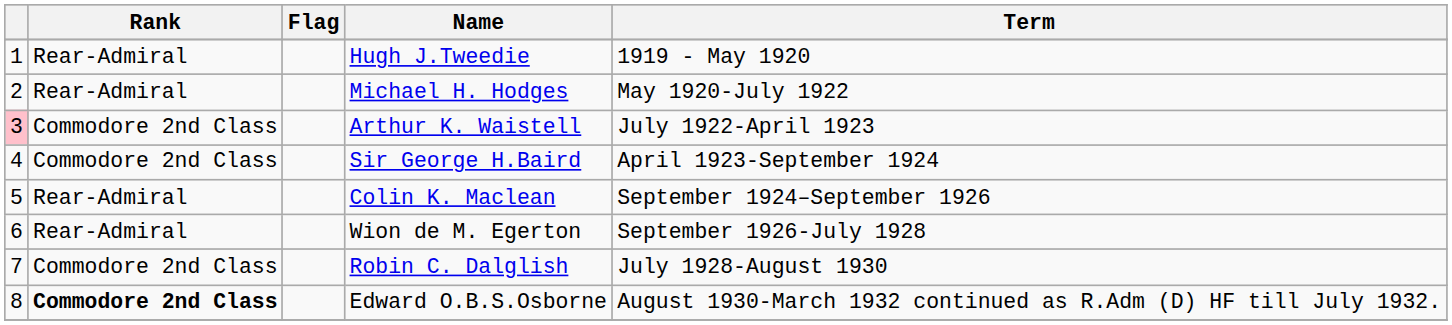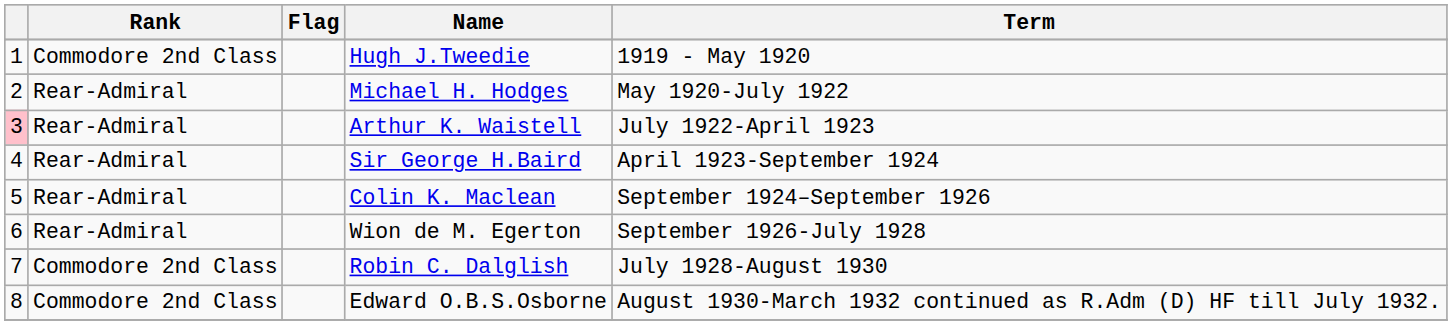 <table class="wikitable">
 <tr>
 <th></th>
 <th>Rank</th>
 <th>Flag</th>
 <th>Name</th>
 <th>Term</th>
 </tr>
 <tr>
 </tr>
 <tr>
 <td>1</td>
-<td>Rear-Admiral</td>
+<td>Commodore 2nd Class</td>
 <td></td>
 <td><a href='#'>Hugh J.Tweedie</a></td>
 <td>1919 - May 1920</td>
 </tr>
 <tr>
 <td>2</td>
 <td>Rear-Admiral</td>
 <td></td>
 <td><a href='#'>Michael H. Hodges</a></td>
 <td>May 1920-July 1922</td>
 </tr>
 <tr>
 <td style="background: pink;">3</td>
-<td>Commodore 2nd Class</td>
+<td>Rear-Admiral</td>
 <td></td>
 <td><a href='#'>Arthur K. Waistell</a></td>
 <td>July 1922-April 1923</td>
 </tr>
 <tr>
 <td>4</td>
-<td>Commodore 2nd Class</td>
+<td>Rear-Admiral</td>
 <td></td>
 <td><a href='#'>Sir George H.Baird</a></td>
 <td>April 1923-September 1924</td>
 </tr>
 <tr>
 <td>5</td>
 <td>Rear-Admiral</td>
 <td></td>
 <td><a href='#'>Colin K. Maclean</a></td>
 <td>September 1924–September 1926</td>
 </tr>
 <tr>
 <td>6</td>
 <td>Rear-Admiral</td>
 <td></td>
 <td>Wion de M. Egerton</td>
 <td>September 1926-July 1928</td>
 </tr>
 <tr>
 <td>7</td>
 <td>Commodore 2nd Class</td>
 <td></td>
 <td><a href='#'>Robin C. Dalglish</a></td>
 <td>July 1928-August 1930</td>
 </tr>
 <tr>
 <td>8</td>
-<td><strong>Commodore 2nd Class</strong></td>
+<td>Commodore 2nd Class</td>
 <td></td>
 <td>Edward O.B.S.Osborne</td>
 <td>August 1930-March 1932 continued as R.Adm (D) HF till July 1932.</td>
 </tr>
 <tr>
 </tr>
 </table>
